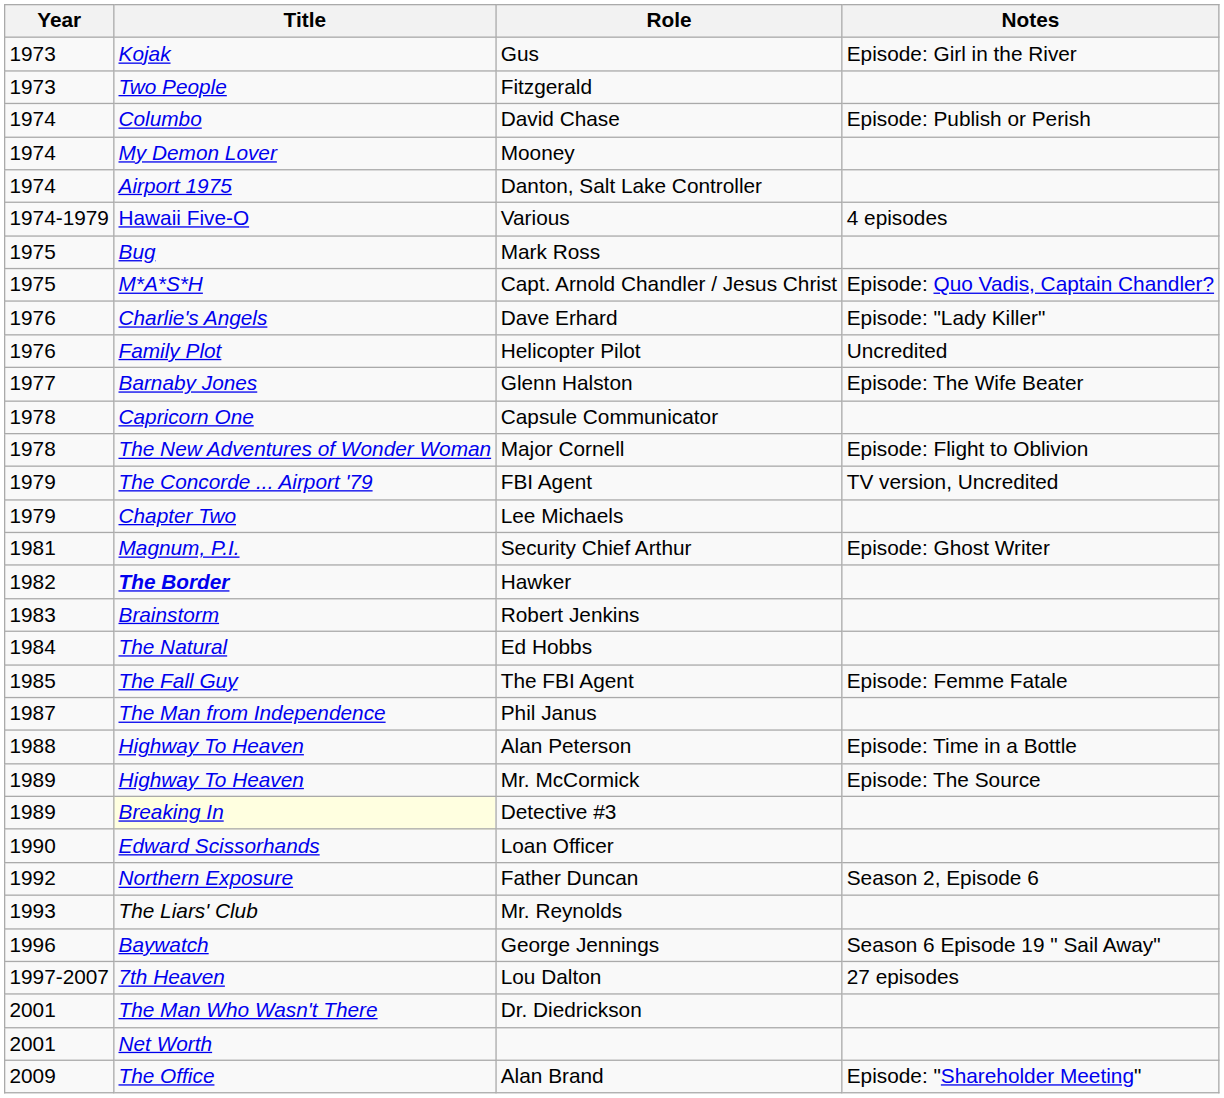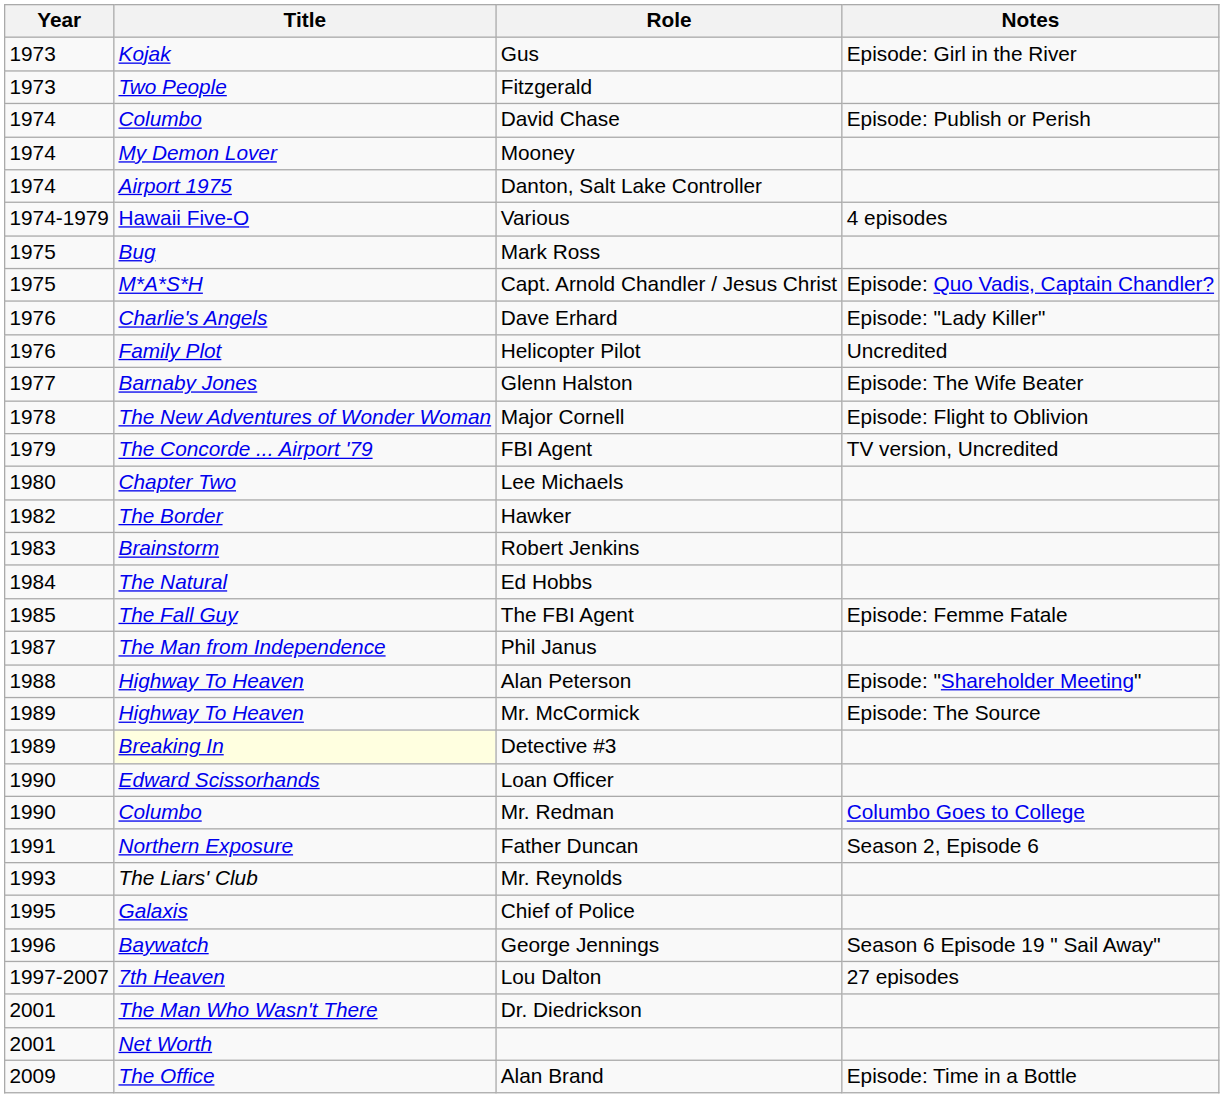 <table class="wikitable">
 <tr>
 <th>Year</th>
 <th>Title</th>
 <th>Role</th>
 <th>Notes</th>
 </tr>
 <tr>
 <td>1973</td>
 <td><em><a href='#'>Kojak</a></em></td>
 <td>Gus</td>
 <td>Episode: Girl in the River</td>
 </tr>
 <tr>
 <td>1973</td>
 <td><em><a href='#'>Two People</a></em></td>
 <td>Fitzgerald</td>
 <td></td>
 </tr>
 <tr>
 <td>1974</td>
 <td><em><a href='#'>Columbo</a></em></td>
 <td>David Chase</td>
 <td>Episode: Publish or Perish</td>
 </tr>
 <tr>
 <td>1974</td>
 <td><em><a href='#'>My Demon Lover</a></em></td>
 <td>Mooney</td>
 <td></td>
 </tr>
 <tr>
 <td>1974</td>
 <td><em><a href='#'>Airport 1975</a></em></td>
 <td>Danton, Salt Lake Controller</td>
 <td></td>
 </tr>
 <tr>
 <td>1974-1979</td>
 <td><a href='#'>Hawaii Five-O</a></td>
 <td>Various</td>
 <td>4 episodes</td>
 </tr>
 <tr>
 <td>1975</td>
 <td><em><a href='#'>Bug</a></em></td>
 <td>Mark Ross</td>
 <td></td>
 </tr>
 <tr>
 <td>1975</td>
 <td><em><a href='#'>M*A*S*H</a></em></td>
 <td>Capt. Arnold Chandler / Jesus Christ</td>
 <td>Episode: <a href='#'>Quo Vadis, Captain Chandler?</a></td>
 </tr>
 <tr>
 <td>1976</td>
 <td><em><a href='#'>Charlie's Angels</a></em></td>
 <td>Dave Erhard</td>
 <td>Episode: "Lady Killer"</td>
 </tr>
 <tr>
 <td>1976</td>
 <td><em><a href='#'>Family Plot</a></em></td>
 <td>Helicopter Pilot</td>
 <td>Uncredited</td>
 </tr>
 <tr>
 <td>1977</td>
 <td><em><a href='#'>Barnaby Jones</a></em></td>
 <td>Glenn Halston</td>
 <td>Episode: The Wife Beater</td>
 </tr>
-<tr 1977 Barnaby Jones Glen Halston Episode: The Wife Beater>
-<td>1978</td>
-<td><em><a href='#'>Capricorn One</a></em></td>
-<td>Capsule Communicator</td>
-<td></td>
-</tr>
 <tr>
 <td>1978</td>
 <td><em><a href='#'>The New Adventures of Wonder Woman</a></em></td>
 <td>Major Cornell</td>
 <td>Episode: Flight to Oblivion</td>
 </tr>
 <tr>
 <td>1979</td>
 <td><em><a href='#'>The Concorde ... Airport '79</a></em></td>
 <td>FBI Agent</td>
 <td>TV version, Uncredited</td>
 </tr>
 <tr>
-<td>1979</td>
+<td>1980</td>
 <td><em><a href='#'>Chapter Two</a></em></td>
 <td>Lee Michaels</td>
 <td></td>
 </tr>
 <tr>
-<td>1981</td>
-<td><em><a href='#'>Magnum, P.I.</a></em></td>
-<td>Security Chief Arthur</td>
-<td>Episode: Ghost Writer</td>
-</tr>
-<tr>
 <td>1982</td>
-<td><strong><em><a href='#'>The Border</a></em></strong></td>
+<td><em><a href='#'>The Border</a></em></td>
 <td>Hawker</td>
 <td></td>
 </tr>
 <tr>
 <td>1983</td>
 <td><em><a href='#'>Brainstorm</a></em></td>
 <td>Robert Jenkins</td>
 <td></td>
 </tr>
 <tr>
 <td>1984</td>
 <td><em><a href='#'>The Natural</a></em></td>
 <td>Ed Hobbs</td>
 <td></td>
 </tr>
 <tr>
 <td>1985</td>
 <td><em><a href='#'>The Fall Guy</a></em></td>
 <td>The FBI Agent</td>
 <td>Episode: Femme Fatale</td>
 </tr>
 <tr>
 <td>1987</td>
 <td><em><a href='#'>The Man from Independence</a></em></td>
 <td>Phil Janus</td>
 <td></td>
 </tr>
 <tr>
 <td>1988</td>
 <td><em><a href='#'>Highway To Heaven</a></em></td>
 <td>Alan Peterson</td>
-<td>Episode: Time in a Bottle</td>
+<td>Episode: "<a href='#'>Shareholder Meeting</a>"</td>
 </tr>
 <tr>
 <td>1989</td>
 <td><em><a href='#'>Highway To Heaven</a></em></td>
 <td>Mr. McCormick</td>
 <td>Episode: The Source</td>
 </tr>
 <tr>
 <td>1989</td>
 <td style="background: lightyellow;"><em><a href='#'>Breaking In</a></em></td>
 <td>Detective #3</td>
 <td></td>
 </tr>
 <tr>
 <td>1990</td>
 <td><em><a href='#'>Edward Scissorhands</a></em></td>
 <td>Loan Officer</td>
 <td></td>
 </tr>
 <tr>
-<td>1992</td>
+<td>1990</td>
+<td><em><a href='#'>Columbo</a></em></td>
+<td>Mr. Redman</td>
+<td><a href='#'>Columbo Goes to College</a></td>
+</tr>
+<tr>
+<td>1991</td>
 <td><em><a href='#'>Northern Exposure</a></em></td>
 <td>Father Duncan</td>
 <td>Season 2, Episode 6</td>
 </tr>
 <tr>
 <td>1993</td>
 <td><em>The Liars' Club</em></td>
 <td>Mr. Reynolds</td>
+<td></td>
+</tr>
+<tr>
+<td>1995</td>
+<td><em><a href='#'>Galaxis</a></em></td>
+<td>Chief of Police</td>
 <td></td>
 </tr>
 <tr>
 <td>1996</td>
 <td><em><a href='#'>Baywatch</a></em></td>
 <td>George Jennings</td>
 <td>Season 6 Episode 19 " Sail Away"</td>
 </tr>
 <tr>
 <td>1997-2007</td>
 <td><em><a href='#'>7th Heaven</a></em></td>
 <td>Lou Dalton</td>
 <td>27 episodes</td>
 </tr>
 <tr>
 <td>2001</td>
 <td><em><a href='#'>The Man Who Wasn't There</a></em></td>
 <td>Dr. Diedrickson</td>
 <td></td>
 </tr>
 <tr>
 <td>2001</td>
 <td><em><a href='#'>Net Worth</a></em></td>
 <td></td>
 <td></td>
 </tr>
 <tr>
 <td>2009</td>
 <td><em><a href='#'>The Office</a></em></td>
 <td>Alan Brand</td>
-<td>Episode: "<a href='#'>Shareholder Meeting</a>"</td>
+<td>Episode: Time in a Bottle</td>
 </tr>
 </table>
